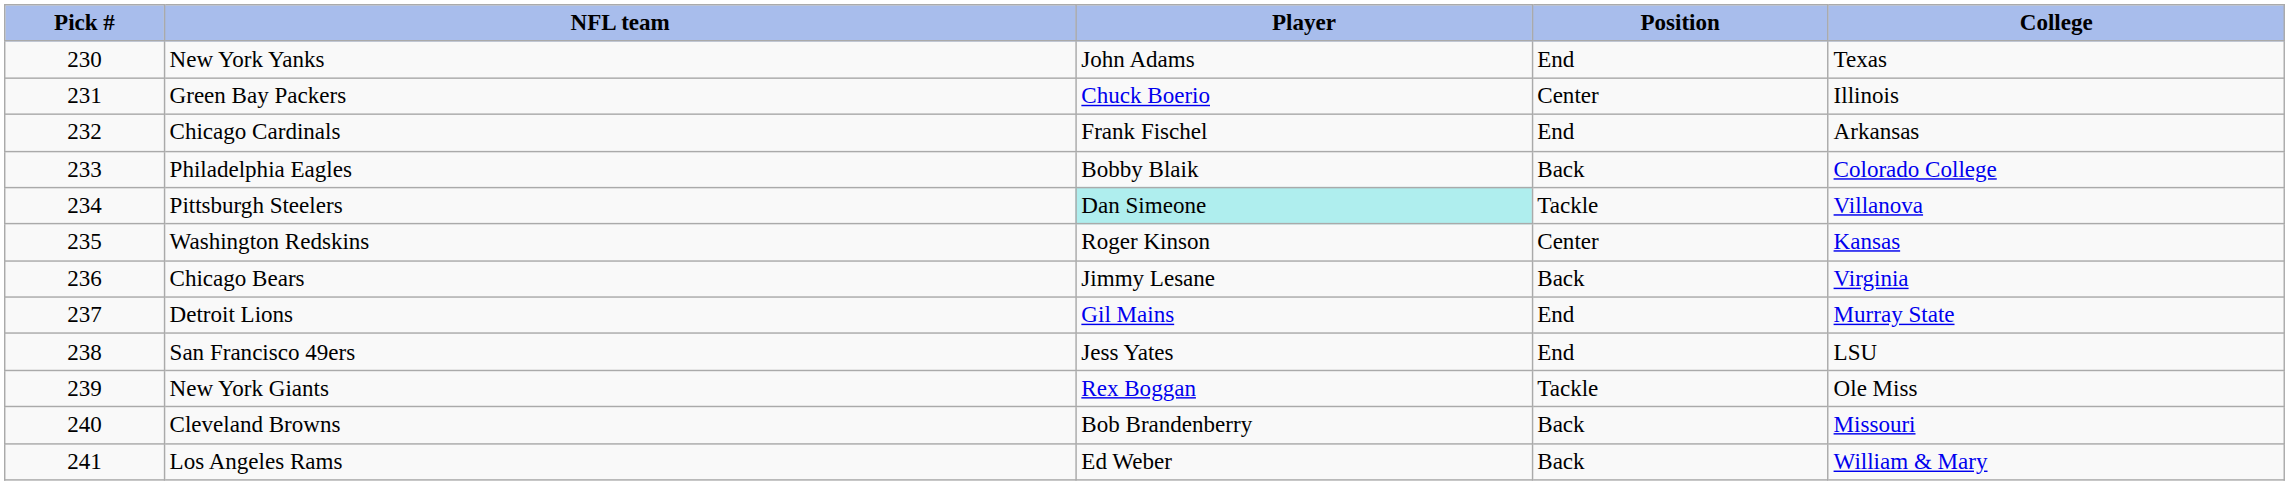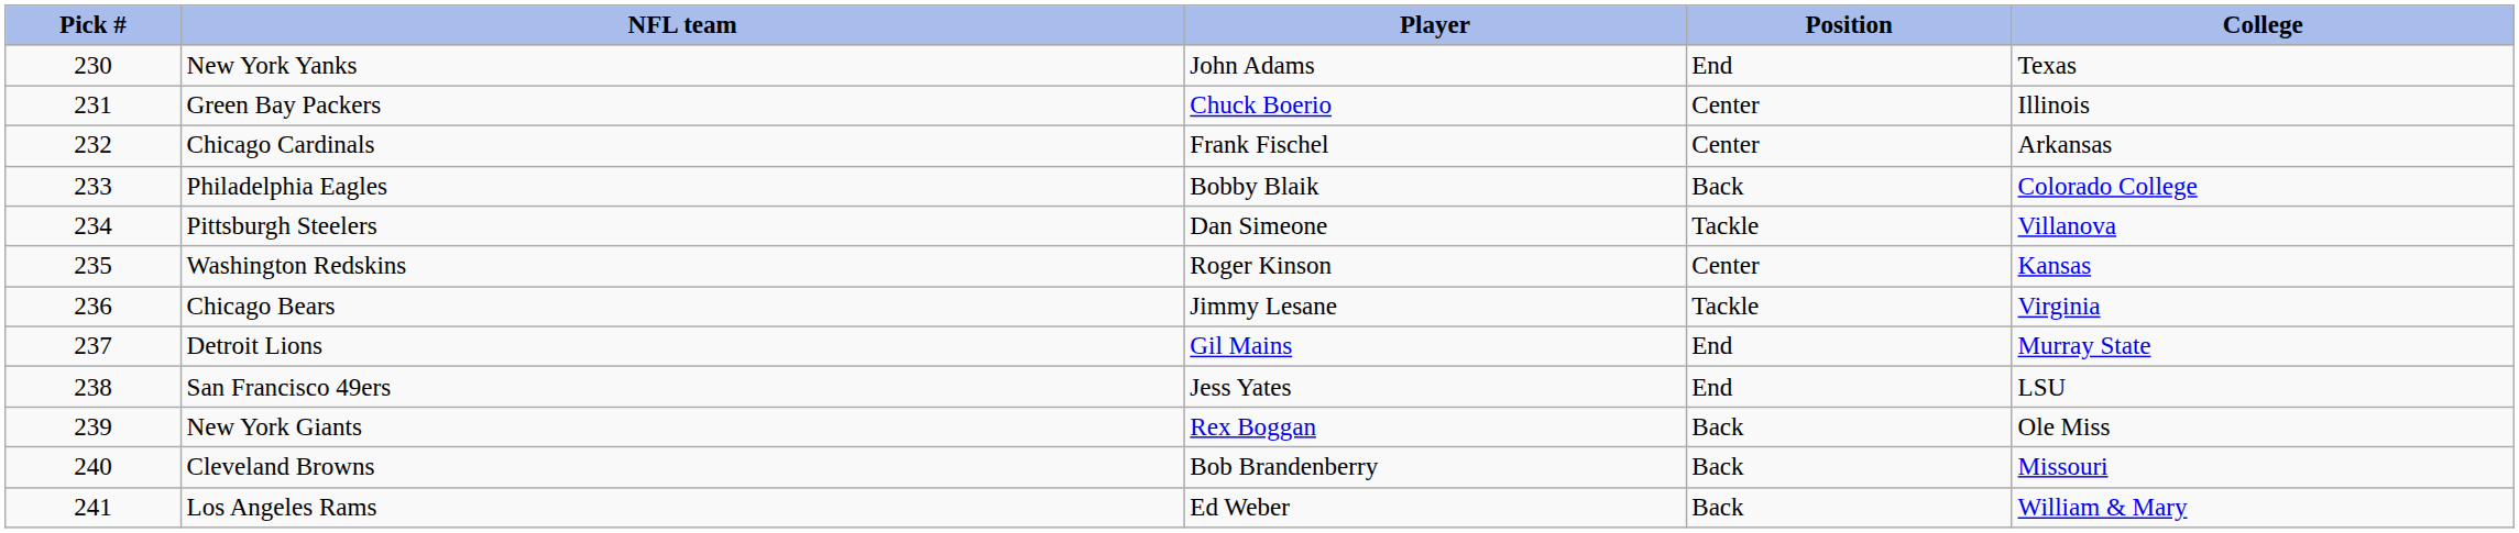 <table class="wikitable sortable sortable" style="width: 100%">
 <tr>
 <th style="background:#A8BDEC;" width=7%>Pick #</th>
 <th width=40% style="background:#A8BDEC;">NFL team</th>
 <th width=20% style="background:#A8BDEC;">Player</th>
 <th width=13% style="background:#A8BDEC;">Position</th>
 <th style="background:#A8BDEC;">College</th>
 </tr>
 <tr>
 <td align=center>230</td>
 <td>New York Yanks</td>
 <td>John Adams</td>
 <td>End</td>
 <td>Texas</td>
 </tr>
 <tr>
 <td align=center>231</td>
 <td>Green Bay Packers</td>
 <td><a href='#'>Chuck Boerio</a></td>
 <td>Center</td>
 <td>Illinois</td>
 </tr>
 <tr>
 <td align=center>232</td>
 <td>Chicago Cardinals</td>
 <td>Frank Fischel</td>
-<td>End</td>
+<td>Center</td>
 <td>Arkansas</td>
 </tr>
 <tr>
 <td align=center>233</td>
 <td>Philadelphia Eagles</td>
 <td>Bobby Blaik</td>
 <td>Back</td>
 <td><a href='#'>Colorado College</a></td>
 </tr>
 <tr>
 <td align=center>234</td>
 <td>Pittsburgh Steelers</td>
-<td style="background: paleturquoise;">Dan Simeone</td>
+<td>Dan Simeone</td>
 <td>Tackle</td>
 <td><a href='#'>Villanova</a></td>
 </tr>
 <tr>
 <td align=center>235</td>
 <td>Washington Redskins</td>
 <td>Roger Kinson</td>
 <td>Center</td>
 <td><a href='#'>Kansas</a></td>
 </tr>
 <tr>
 <td align=center>236</td>
 <td>Chicago Bears</td>
 <td>Jimmy Lesane</td>
-<td>Back</td>
+<td>Tackle</td>
 <td><a href='#'>Virginia</a></td>
 </tr>
 <tr>
 <td align=center>237</td>
 <td>Detroit Lions</td>
 <td><a href='#'>Gil Mains</a></td>
 <td>End</td>
 <td><a href='#'>Murray State</a></td>
 </tr>
 <tr>
 <td align=center>238</td>
 <td>San Francisco 49ers</td>
 <td>Jess Yates</td>
 <td>End</td>
 <td>LSU</td>
 </tr>
 <tr>
 <td align=center>239</td>
 <td>New York Giants</td>
 <td><a href='#'>Rex Boggan</a></td>
-<td>Tackle</td>
+<td>Back</td>
 <td>Ole Miss</td>
 </tr>
 <tr>
 <td align=center>240</td>
 <td>Cleveland Browns</td>
 <td>Bob Brandenberry</td>
 <td>Back</td>
 <td><a href='#'>Missouri</a></td>
 </tr>
 <tr>
 <td align=center>241</td>
 <td>Los Angeles Rams</td>
 <td>Ed Weber</td>
 <td>Back</td>
 <td><a href='#'>William & Mary</a></td>
 </tr>
 </table>
